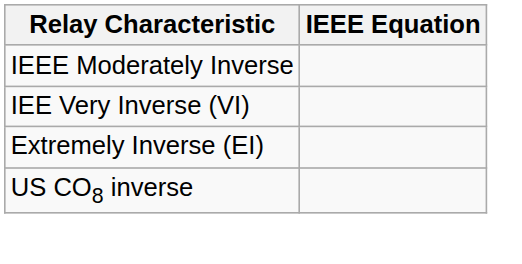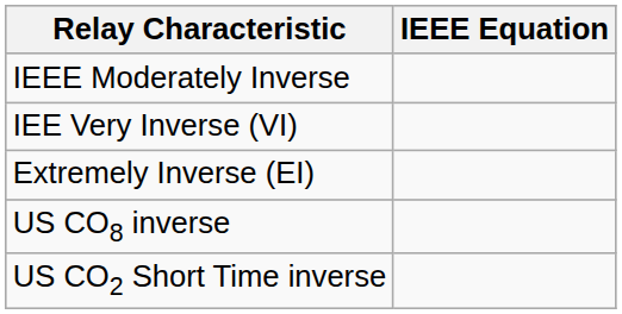 <table class="wikitable">
 <tr>
 <th>Relay Characteristic</th>
 <th>IEEE Equation</th>
 </tr>
 <tr>
 <td>IEEE Moderately Inverse</td>
 <td></td>
 </tr>
 <tr>
 <td>IEE Very Inverse (VI)</td>
 <td></td>
 </tr>
 <tr>
 <td>Extremely Inverse (EI)</td>
 <td></td>
 </tr>
 <tr>
 <td>US CO<sub>8</sub> inverse</td>
 <td></td>
 </tr>
+<tr>
+<td>US CO<sub>2</sub> Short Time inverse</td>
+<td></td>
+</tr>
 </table>
